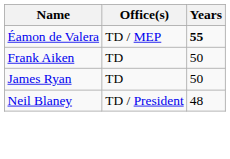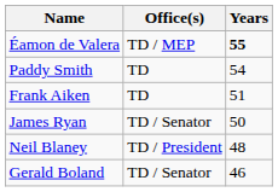 <table class="wikitable">
 <tr>
 <th>Name</th>
 <th>Office(s)</th>
 <th>Years</th>
 </tr>
 <tr>
 <td><a href='#'>Éamon de Valera</a></td>
 <td>TD / <a href='#'>MEP</a></td>
 <td><strong>55</strong></td>
 </tr>
 <tr>
+<td><a href='#'>Paddy Smith</a></td>
+<td>TD</td>
+<td>54</td>
+</tr>
+<tr>
 <td><a href='#'>Frank Aiken</a></td>
 <td>TD</td>
-<td>50</td>
+<td>51</td>
 </tr>
 <tr>
 <td><a href='#'>James Ryan</a></td>
-<td>TD</td>
+<td>TD / Senator</td>
 <td>50</td>
 </tr>
 <tr>
 <td><a href='#'>Neil Blaney</a></td>
 <td>TD / <a href='#'>President</a></td>
 <td>48</td>
 </tr>
+<tr>
+<td><a href='#'>Gerald Boland</a></td>
+<td>TD / Senator</td>
+<td>46</td>
+</tr>
 </table>
